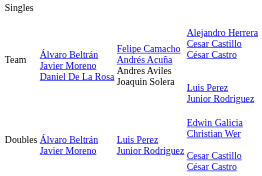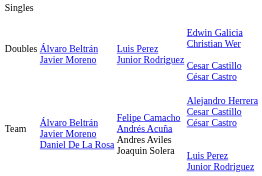 <table>
 <tr>
 <td>Singles</td>
 <td></td>
 <td></td>
 <td><br></td>
 </tr>
 <tr>
+<td>Doubles</td>
+<td><br><a href='#'>Álvaro Beltrán</a><br><a href='#'>Javier Moreno</a></td>
+<td><br><a href='#'>Luis Perez</a><br><a href='#'>Junior Rodriguez</a></td>
+<td><br><a href='#'>Edwin Galicia</a><br><a href='#'>Christian Wer</a><br><br><a href='#'>Cesar Castillo</a><br><a href='#'>César Castro</a></td>
+</tr>
+<tr>
 <td>Team</td>
 <td><br><a href='#'>Álvaro Beltrán</a><br><a href='#'>Javier Moreno</a><br><a href='#'>Daniel De La Rosa</a></td>
 <td><br><a href='#'>Felipe Camacho</a><br><a href='#'>Andrés Acuña</a><br>Andres Aviles<br>Joaquin Solera</td>
 <td><br><a href='#'>Alejandro Herrera</a><br><a href='#'>Cesar Castillo</a><br><a href='#'>César Castro</a><br><br><br><a href='#'>Luis Perez</a><br><a href='#'>Junior Rodriguez</a></td>
 </tr>
 <tr>
-<td>Doubles</td>
-<td><br><a href='#'>Álvaro Beltrán</a><br><a href='#'>Javier Moreno</a></td>
-<td><br><a href='#'>Luis Perez</a><br><a href='#'>Junior Rodriguez</a></td>
-<td><br><a href='#'>Edwin Galicia</a><br><a href='#'>Christian Wer</a><br><br><a href='#'>Cesar Castillo</a><br><a href='#'>César Castro</a></td>
-</tr>
-<tr>
 </tr>
 </table>
